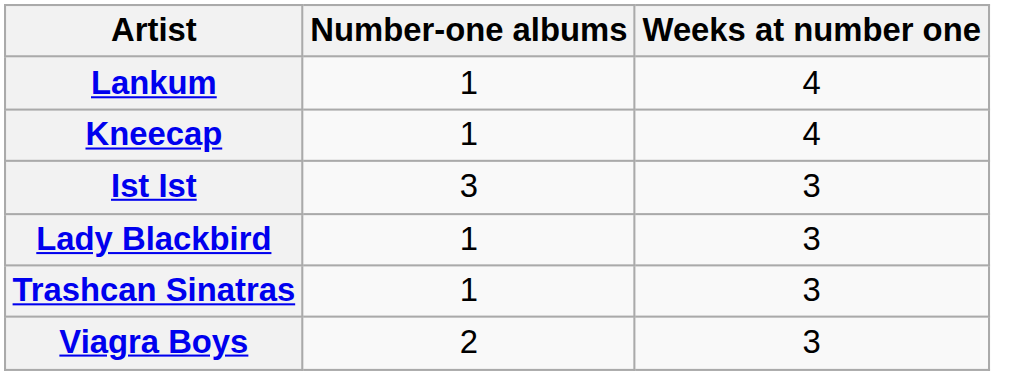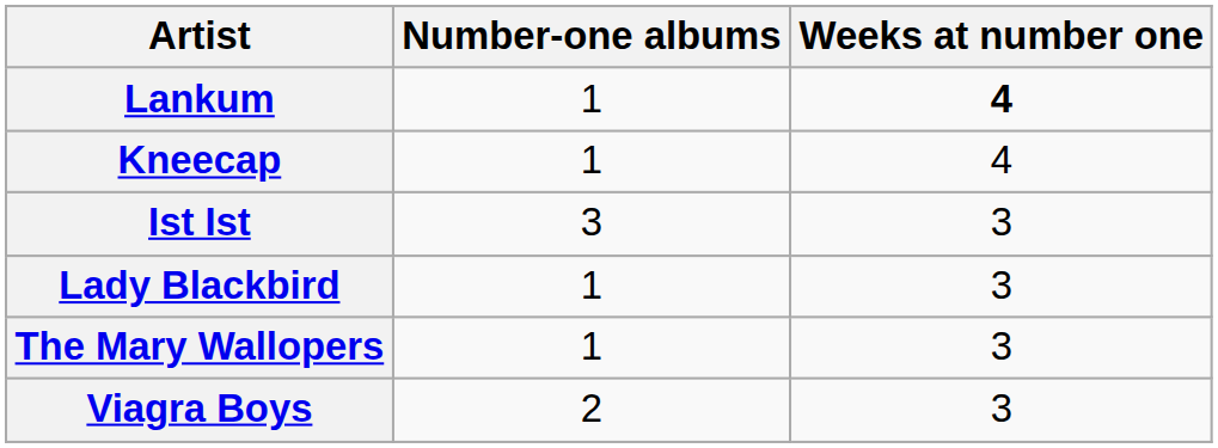 <table class="wikitable plainrowheaders sortable">
 <tr>
 <th scope=col>Artist</th>
 <th scope=col>Number-one albums</th>
 <th scope=col>Weeks at number one</th>
 </tr>
 <tr>
 <th scope=row><a href='#'>Lankum</a></th>
 <td align=center>1</td>
-<td align=center>4</td>
+<td align=center><strong>4</strong></td>
 </tr>
 <tr>
 <th scope=row><a href='#'>Kneecap</a></th>
 <td align=center>1</td>
 <td align=center>4</td>
 </tr>
 <tr>
 <th scope=row><a href='#'>Ist Ist</a></th>
 <td align=center>3</td>
 <td align=center>3</td>
 </tr>
 <tr>
 <th scope=row><a href='#'>Lady Blackbird</a></th>
 <td align=center>1</td>
 <td align=center>3</td>
 </tr>
 <tr>
-<th scope=row><a href='#'>Trashcan Sinatras</a></th>
+<th scope=row><a href='#'>The Mary Wallopers</a></th>
 <td align=center>1</td>
 <td align=center>3</td>
 </tr>
 <tr>
 <th scope=row><a href='#'>Viagra Boys</a></th>
 <td align=center>2</td>
 <td align=center>3<br></td>
 </tr>
 </table>
